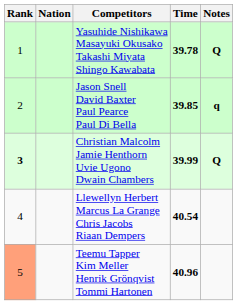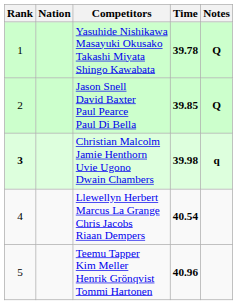 <table class="wikitable sortable" style="text-align:center">
 <tr>
 <th>Rank</th>
 <th>Nation</th>
 <th>Competitors</th>
 <th>Time</th>
 <th>Notes</th>
 </tr>
 <tr bgcolor=ccffcc>
 <td>1</td>
 <td align=left></td>
 <td align=left><a href='#'>Yasuhide Nishikawa</a><br><a href='#'>Masayuki Okusako</a><br><a href='#'>Takashi Miyata</a><br><a href='#'>Shingo Kawabata</a></td>
 <td><strong>39.78</strong></td>
 <td><strong>Q</strong></td>
 </tr>
 <tr bgcolor=ccffcc>
 <td>2</td>
 <td align=left></td>
 <td align=left><a href='#'>Jason Snell</a><br><a href='#'>David Baxter</a><br><a href='#'>Paul Pearce</a><br><a href='#'>Paul Di Bella</a></td>
 <td><strong>39.85</strong></td>
-<td><strong>q</strong></td>
+<td><strong>Q</strong></td>
 </tr>
 <tr bgcolor=ddffdd>
 <td><strong>3</strong></td>
 <td align=left></td>
 <td align=left><a href='#'>Christian Malcolm</a><br><a href='#'>Jamie Henthorn</a><br><a href='#'>Uvie Ugono</a><br><a href='#'>Dwain Chambers</a></td>
-<td><strong>39.99</strong></td>
-<td><strong>Q</strong></td>
+<td><strong>39.98</strong></td>
+<td><strong>q</strong></td>
 </tr>
 <tr>
 <td>4</td>
 <td align=left></td>
 <td align=left><a href='#'>Llewellyn Herbert</a><br><a href='#'>Marcus La Grange</a><br><a href='#'>Chris Jacobs</a><br><a href='#'>Riaan Dempers</a></td>
 <td><strong>40.54</strong></td>
 <td></td>
 </tr>
 <tr>
-<td style="background: lightsalmon;">5</td>
+<td>5</td>
 <td align=left></td>
 <td align=left><a href='#'>Teemu Tapper</a><br><a href='#'>Kim Meller</a><br><a href='#'>Henrik Grönqvist</a><br><a href='#'>Tommi Hartonen</a></td>
 <td><strong>40.96</strong></td>
 <td></td>
 </tr>
 </table>
